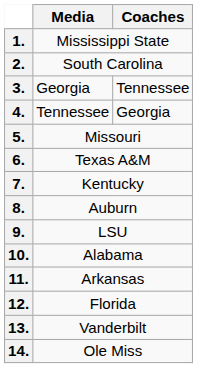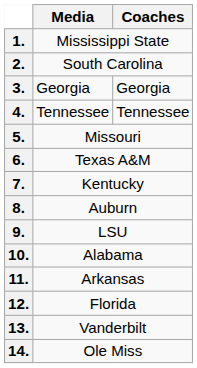 <table class="wikitable" style="white-space:nowrap; font-size:90%;">
 <tr>
 <td ! colspan=1 style="background:white; border-top-style:hidden; border-left-style:hidden;"></td>
 <th>Media</th>
 <th>Coaches</th>
 </tr>
 <tr>
 <th>1.</th>
 <td colspan=2 style="text-align:center;">Mississippi State</td>
 </tr>
 <tr>
 <th>2.</th>
 <td colspan=2 style="text-align:center;">South Carolina</td>
 </tr>
 <tr>
 <th>3.</th>
 <td>Georgia</td>
-<td>Tennessee</td>
+<td>Georgia</td>
 </tr>
 <tr>
 <th>4.</th>
 <td>Tennessee</td>
-<td>Georgia</td>
+<td>Tennessee</td>
 </tr>
 <tr>
 <th>5.</th>
 <td colspan=2 style="text-align:center;">Missouri</td>
 </tr>
 <tr>
 <th>6.</th>
 <td colspan=2 style="text-align:center;">Texas A&M</td>
 </tr>
 <tr>
 <th>7.</th>
 <td colspan=2 style="text-align:center;">Kentucky</td>
 </tr>
 <tr>
 <th>8.</th>
 <td colspan=2 style="text-align:center;">Auburn</td>
 </tr>
 <tr>
 <th>9.</th>
 <td colspan=2 style="text-align:center;">LSU</td>
 </tr>
 <tr>
 <th>10.</th>
 <td colspan=2 style="text-align:center;">Alabama</td>
 </tr>
 <tr>
 <th>11.</th>
 <td colspan=2 style="text-align:center;">Arkansas</td>
 </tr>
 <tr>
 <th>12.</th>
 <td colspan=2 style="text-align:center;">Florida</td>
 </tr>
 <tr>
 <th>13.</th>
 <td colspan=2 style="text-align:center;">Vanderbilt</td>
 </tr>
 <tr>
 <th>14.</th>
 <td colspan=2 style="text-align:center;">Ole Miss</td>
 </tr>
 </table>
